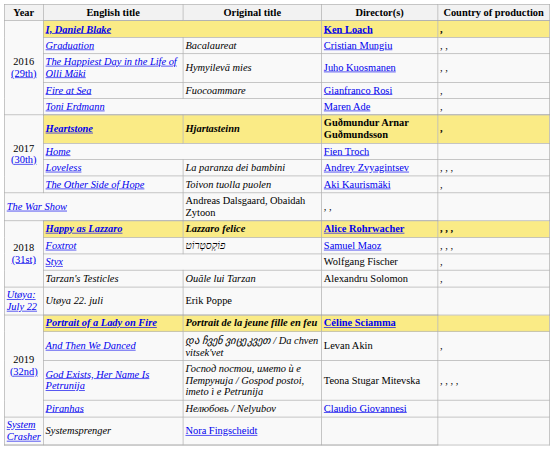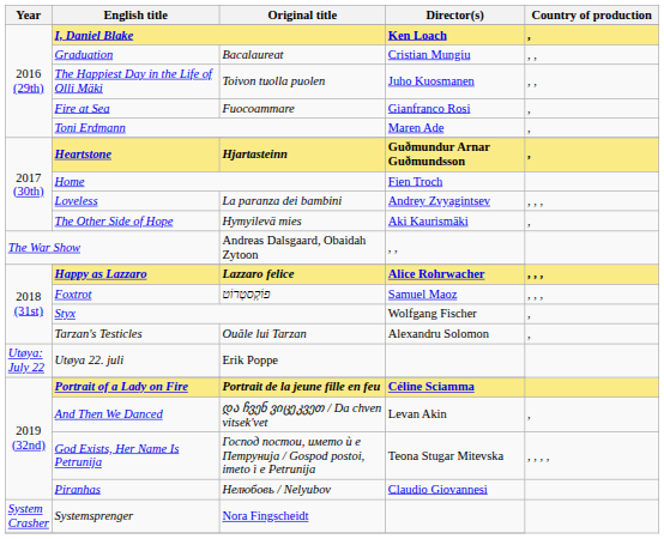 <table class="wikitable" width="95%" cellpadding="5">
 <tr>
 <th width="50">Year</th>
 <th width="250">English title</th>
 <th width="250">Original title</th>
 <th width="200">Director(s)</th>
 <th width="200">Country of production</th>
 </tr>
 <tr>
 <td rowspan=6 align="center">2016<br><a href='#'>(29th)</a><br></td>
 </tr>
 <tr style="background:#FAEB86">
 <td colspan="2"><strong><em><a href='#'>I, Daniel Blake</a></em></strong></td>
 <td><strong><a href='#'>Ken Loach</a></strong></td>
 <td><strong>, </strong></td>
 </tr>
 <tr>
 <td><em><a href='#'>Graduation</a></em></td>
 <td><em>Bacalaureat</em></td>
 <td><a href='#'>Cristian Mungiu</a></td>
 <td>, , </td>
 </tr>
 <tr>
 <td><em><a href='#'>The Happiest Day in the Life of Olli Mäki</a></em></td>
-<td><em>Hymyilevä mies</em></td>
+<td><em>Toivon tuolla puolen</em></td>
 <td><a href='#'>Juho Kuosmanen</a></td>
 <td>, , </td>
 </tr>
 <tr>
 <td><em><a href='#'>Fire at Sea</a></em></td>
 <td><em>Fuocoammare</em></td>
 <td><a href='#'>Gianfranco Rosi</a></td>
 <td>, </td>
 </tr>
 <tr>
 <td colspan="2"><em><a href='#'>Toni Erdmann</a></em></td>
 <td><a href='#'>Maren Ade</a></td>
 <td>, </td>
 </tr>
 <tr>
 <td rowspan=6 align="center">2017<br><a href='#'>(30th)</a><br></td>
 </tr>
 <tr>
 </tr>
 <tr style="background:#FAEB86">
 <td><strong><em><a href='#'>Heartstone</a></em></strong></td>
 <td><strong><em>Hjartasteinn</em></strong></td>
 <td><strong>Guðmundur Arnar Guðmundsson</strong></td>
 <td><strong>, </strong></td>
 </tr>
 <tr>
 <td colspan="2"><em><a href='#'>Home</a></em></td>
 <td><a href='#'>Fien Troch</a></td>
 <td></td>
 </tr>
 <tr>
 <td><em><a href='#'>Loveless</a></em></td>
 <td><em>La paranza dei bambini</em></td>
 <td><a href='#'>Andrey Zvyagintsev</a></td>
 <td>, , , </td>
 </tr>
 <tr>
 <td><em><a href='#'>The Other Side of Hope</a></em></td>
-<td><em>Toivon tuolla puolen</em></td>
+<td><em>Hymyilevä mies</em></td>
 <td><a href='#'>Aki Kaurismäki</a></td>
 <td>, </td>
 </tr>
 <tr>
 <td colspan="2"><em><a href='#'>The War Show</a></em></td>
 <td>Andreas Dalsgaard, Obaidah Zytoon</td>
 <td>, , </td>
 </tr>
 <tr>
 <td rowspan=6 align="center">2018<br><a href='#'>(31st)</a><br></td>
 </tr>
 <tr>
 </tr>
 <tr style="background:#FAEB86">
 <td><strong><em><a href='#'>Happy as Lazzaro</a></em></strong></td>
 <td><strong><em>Lazzaro felice</em></strong></td>
 <td><strong><a href='#'>Alice Rohrwacher</a></strong></td>
 <td><strong>, , , </strong></td>
 </tr>
 <tr>
 <td><em><a href='#'>Foxtrot</a></em></td>
 <td><em>פוֹקְסטְרוֹט</em></td>
 <td><a href='#'>Samuel Maoz</a></td>
 <td>, , , </td>
 </tr>
 <tr>
 <td colspan="2"><em><a href='#'>Styx</a></em></td>
 <td>Wolfgang Fischer</td>
 <td>, </td>
 </tr>
 <tr>
 <td><em>Tarzan's Testicles</em></td>
 <td><em>Ouăle lui Tarzan</em></td>
 <td>Alexandru Solomon</td>
 <td>, </td>
 </tr>
 <tr>
 <td><em><a href='#'>Utøya: July 22</a></em></td>
 <td><em>Utøya 22. juli</em></td>
 <td>Erik Poppe</td>
 <td></td>
 </tr>
 <tr>
 <td rowspan=6 align="center">2019<br><a href='#'>(32nd)</a><br></td>
 </tr>
 <tr>
 </tr>
 <tr style="background:#FAEB86">
 <td><strong><em><a href='#'>Portrait of a Lady on Fire</a></em></strong></td>
 <td><strong><em>Portrait de la jeune fille en feu</em></strong></td>
 <td><strong><a href='#'>Céline Sciamma</a></strong></td>
 <td><strong></strong></td>
 </tr>
 <tr>
 <td><em><a href='#'>And Then We Danced</a></em></td>
 <td><em>და ჩვენ ვიცეკვეთ / Da chven vitsek'vet</em></td>
 <td>Levan Akin</td>
 <td>, </td>
 </tr>
 <tr>
 <td><em><a href='#'>God Exists, Her Name Is Petrunija</a></em></td>
 <td><em>Господ постои, името ѝ е Петрунија / Gospod postoi, imeto ì e Petrunija</em></td>
 <td>Teona Stugar Mitevska</td>
 <td>, , , , </td>
 </tr>
 <tr>
 <td><em><a href='#'>Piranhas</a></em></td>
 <td><em>Нелюбовь / Nelyubov</em></td>
 <td><a href='#'>Claudio Giovannesi</a></td>
 <td></td>
 </tr>
 <tr>
 <td><em><a href='#'>System Crasher</a></em></td>
 <td><em>Systemsprenger</em></td>
 <td><a href='#'>Nora Fingscheidt</a></td>
 <td></td>
 </tr>
 <tr>
 </tr>
 </table>
